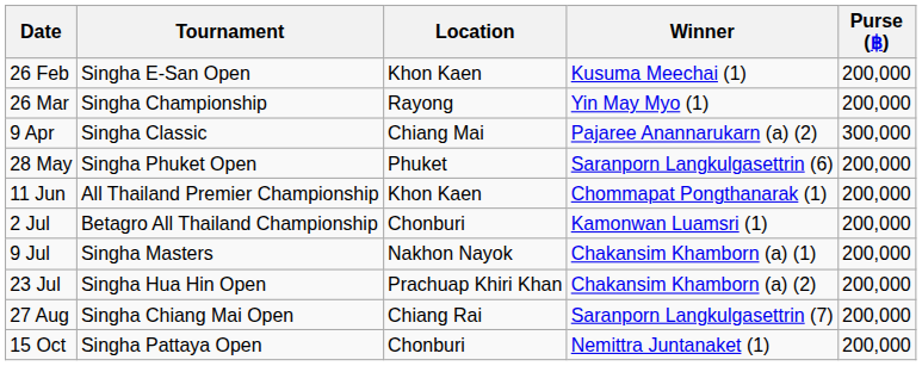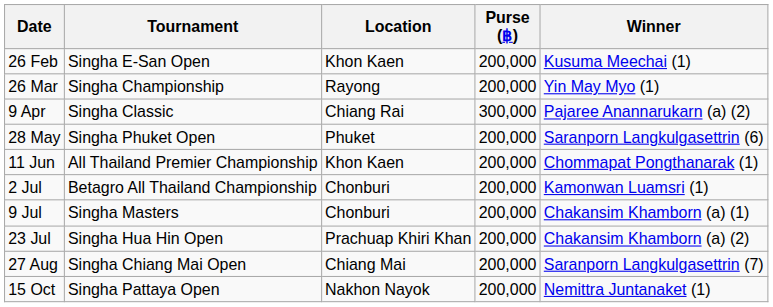 <table class="wikitable" style="font-size:95%">
 <tr>
 <th>Date</th>
 <th>Tournament</th>
 <th>Location</th>
+<th>Purse<br>(<a href='#'>฿</a>)</th>
 <th>Winner</th>
-<th>Purse<br>(<a href='#'>฿</a>)</th>
 </tr>
 <tr>
 <td>26 Feb</td>
 <td>Singha E-San Open</td>
 <td>Khon Kaen</td>
+<td align="right">200,000</td>
 <td> <a href='#'>Kusuma Meechai</a> (1)</td>
-<td align="right">200,000</td>
 </tr>
 <tr>
 <td>26 Mar</td>
 <td>Singha Championship</td>
 <td>Rayong</td>
+<td align="right">200,000</td>
 <td> <a href='#'>Yin May Myo</a> (1)</td>
-<td align="right">200,000</td>
 </tr>
 <tr>
 <td>9 Apr</td>
 <td>Singha Classic</td>
-<td>Chiang Mai</td>
+<td>Chiang Rai</td>
+<td align="right">300,000</td>
 <td> <a href='#'>Pajaree Anannarukarn</a> (a) (2)</td>
-<td align="right">300,000</td>
 </tr>
 <tr>
 <td>28 May</td>
 <td>Singha Phuket Open</td>
 <td>Phuket</td>
+<td align="right">200,000</td>
 <td> <a href='#'>Saranporn Langkulgasettrin</a> (6)</td>
-<td align="right">200,000</td>
 </tr>
 <tr>
 <td>11 Jun</td>
 <td>All Thailand Premier Championship</td>
 <td>Khon Kaen</td>
+<td align="right">200,000</td>
 <td> <a href='#'>Chommapat Pongthanarak</a> (1)</td>
-<td align="right">200,000</td>
 </tr>
 <tr>
 <td>2 Jul</td>
 <td>Betagro All Thailand Championship</td>
 <td>Chonburi</td>
+<td align="right">200,000</td>
 <td> <a href='#'>Kamonwan Luamsri</a> (1)</td>
-<td align="right">200,000</td>
 </tr>
 <tr>
 <td>9 Jul</td>
 <td>Singha Masters</td>
-<td>Nakhon Nayok</td>
+<td>Chonburi</td>
+<td align="right">200,000</td>
 <td> <a href='#'>Chakansim Khamborn</a> (a) (1)</td>
-<td align="right">200,000</td>
 </tr>
 <tr>
 <td>23 Jul</td>
 <td>Singha Hua Hin Open</td>
 <td>Prachuap Khiri Khan</td>
+<td align="right">200,000</td>
 <td> <a href='#'>Chakansim Khamborn</a> (a) (2)</td>
-<td align="right">200,000</td>
 </tr>
 <tr>
 <td>27 Aug</td>
 <td>Singha Chiang Mai Open</td>
-<td>Chiang Rai</td>
+<td>Chiang Mai</td>
+<td align="right">200,000</td>
 <td> <a href='#'>Saranporn Langkulgasettrin</a> (7)</td>
-<td align="right">200,000</td>
 </tr>
 <tr>
 <td>15 Oct</td>
 <td>Singha Pattaya Open</td>
-<td>Chonburi</td>
+<td>Nakhon Nayok</td>
+<td align="right">200,000</td>
 <td> <a href='#'>Nemittra Juntanaket</a> (1)</td>
-<td align="right">200,000</td>
 </tr>
 </table>
